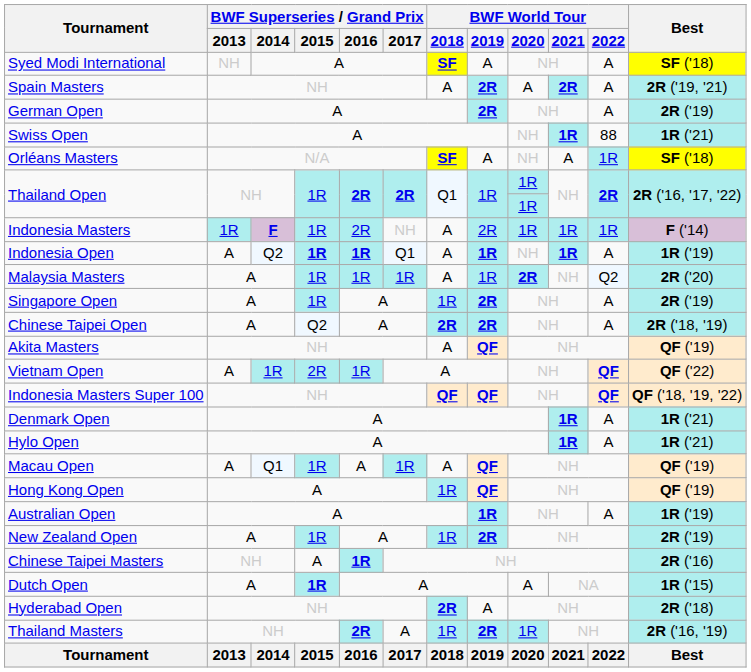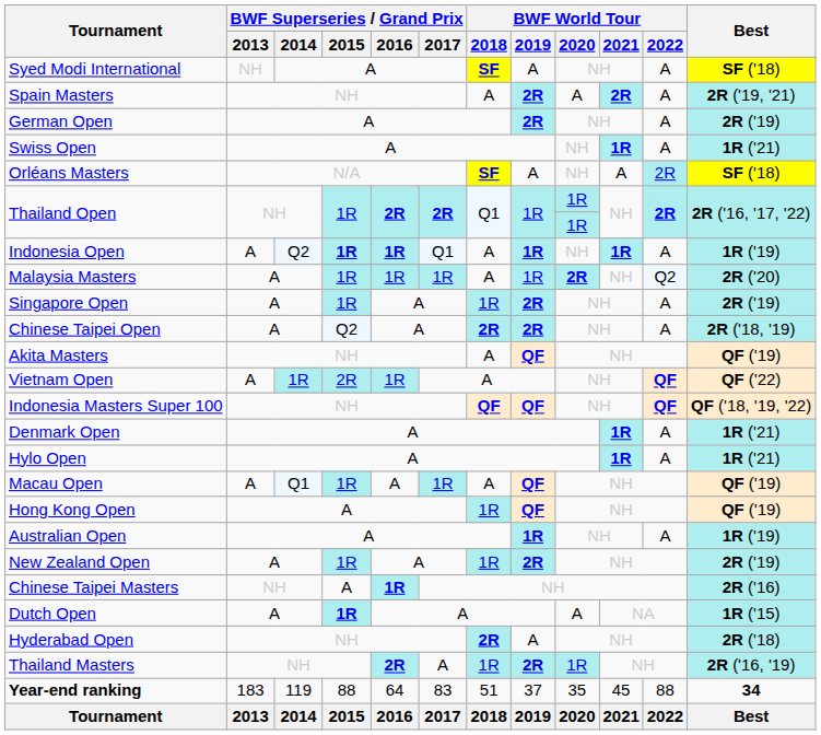 <table class="wikitable" style="font-size: 90%; text-align:center">
 <tr>
 <th rowspan="2">Tournament</th>
 <th colspan="5"><strong><a href='#'>BWF Superseries</a> / <a href='#'>Grand Prix</a></strong></th>
 <th colspan="5"><strong><a href='#'>BWF World Tour</a></strong></th>
 <th rowspan="2">Best</th>
 </tr>
 <tr>
 <th>2013</th>
 <th>2014</th>
 <th>2015</th>
 <th>2016</th>
 <th>2017</th>
 <th><a href='#'>2018</a></th>
 <th><a href='#'>2019</a></th>
 <th><a href='#'>2020</a></th>
 <th><a href='#'>2021</a></th>
 <th><a href='#'>2022</a></th>
 </tr>
 <tr>
 <td align=left><a href='#'>Syed Modi International</a></td>
 <td style=color:#ccc>NH</td>
 <td colspan="4">A</td>
 <td bgcolor=FFFF00><a href='#'><strong>SF</strong></a></td>
 <td>A</td>
 <td colspan="2" style=color:#ccc>NH</td>
 <td>A</td>
 <td bgcolor=FFFF00><strong>SF</strong> ('18)</td>
 </tr>
 <tr>
 <td align=left><a href='#'>Spain Masters</a></td>
 <td colspan="5" style=color:#ccc>NH</td>
 <td>A</td>
 <td bgcolor=AFEEEE><a href='#'><strong>2R</strong></a></td>
 <td>A</td>
 <td bgcolor=AFEEEE><a href='#'><strong>2R</strong></a></td>
 <td>A</td>
 <td bgcolor=AFEEEE><strong>2R</strong> ('19, '21)</td>
 </tr>
 <tr>
 <td align=left><a href='#'>German Open</a></td>
 <td colspan="6">A</td>
 <td bgcolor=AFEEEE><a href='#'><strong>2R</strong></a></td>
 <td colspan="2" style=color:#ccc>NH</td>
 <td>A</td>
 <td bgcolor=AFEEEE><strong>2R</strong> ('19)</td>
 </tr>
 <tr>
 <td align=left><a href='#'>Swiss Open</a></td>
 <td colspan="7">A</td>
 <td style=color:#ccc>NH</td>
 <td bgcolor=AFEEEE><a href='#'><strong>1R</strong></a></td>
-<td>88</td>
+<td>A</td>
 <td bgcolor=AFEEEE><strong>1R</strong> ('21)</td>
 </tr>
 <tr>
 <td align=left><a href='#'>Orléans Masters</a></td>
 <td colspan="5" style=color:#ccc>N/A</td>
 <td bgcolor=FFFF00><a href='#'><strong>SF</strong></a></td>
 <td>A</td>
 <td style=color:#ccc>NH</td>
 <td>A</td>
-<td bgcolor=AFEEEE><a href='#'>1R</a></td>
+<td bgcolor=AFEEEE><a href='#'>2R</a></td>
 <td bgcolor=FFFF00><strong>SF</strong> ('18)</td>
 </tr>
 <tr>
 <td rowspan="2" align=left><a href='#'>Thailand Open</a></td>
 <td rowspan="2" colspan="2" style=color:#ccc>NH</td>
 <td rowspan="2" bgcolor=AFEEEE><a href='#'>1R</a></td>
 <td rowspan="2" bgcolor=AFEEEE><strong><a href='#'>2R</a></strong></td>
 <td rowspan="2" bgcolor=AFEEEE><strong><a href='#'>2R</a></strong></td>
 <td rowspan="2" bgcolor=F0F8FF>Q1</td>
 <td rowspan="2" bgcolor=AFEEEE><a href='#'>1R</a></td>
 <td bgcolor=AFEEEE><a href='#'>1R</a></td>
 <td rowspan="2" style=color:#ccc>NH</td>
 <td rowspan="2" bgcolor=AFEEEE><strong><a href='#'>2R</a></strong></td>
 <td rowspan="2" bgcolor=AFEEEE><strong>2R</strong> ('16, '17, '22)</td>
 </tr>
 <tr>
 <td bgcolor=AFEEEE><a href='#'>1R</a></td>
-</tr>
-<tr>
-<td align=left><a href='#'>Indonesia Masters</a></td>
-<td bgcolor=AFEEEE><a href='#'>1R</a></td>
-<td bgcolor=D8BFD8><a href='#'><strong>F</strong></a></td>
-<td bgcolor=AFEEEE><a href='#'>1R</a></td>
-<td bgcolor=AFEEEE><a href='#'>2R</a></td>
-<td style=color:#ccc>NH</td>
-<td>A</td>
-<td bgcolor=AFEEEE><a href='#'>2R</a></td>
-<td bgcolor=AFEEEE><a href='#'>1R</a></td>
-<td bgcolor=AFEEEE><a href='#'>1R</a></td>
-<td bgcolor=AFEEEE><a href='#'>1R</a></td>
-<td bgcolor=D8BFD8><strong>F</strong> ('14)</td>
 </tr>
 <tr>
 <td align=left><a href='#'>Indonesia Open</a></td>
 <td>A</td>
 <td bgcolor=F0F8FF>Q2</td>
 <td bgcolor=AFEEEE><a href='#'><strong>1R</strong></a></td>
 <td bgcolor=AFEEEE><a href='#'><strong>1R</strong></a></td>
 <td bgcolor=F0F8FF>Q1</td>
 <td>A</td>
 <td bgcolor=AFEEEE><a href='#'><strong>1R</strong></a></td>
 <td style=color:#ccc>NH</td>
 <td bgcolor=AFEEEE><strong><a href='#'>1R</a></strong></td>
 <td>A</td>
 <td bgcolor=AFEEEE><strong>1R</strong> ('19)</td>
 </tr>
 <tr>
 <td align=left><a href='#'>Malaysia Masters</a></td>
 <td colspan="2">A</td>
 <td bgcolor=AFEEEE><a href='#'>1R</a></td>
 <td bgcolor=AFEEEE><a href='#'>1R</a></td>
 <td bgcolor=AFEEEE><a href='#'>1R</a></td>
 <td>A</td>
 <td bgcolor=AFEEEE><a href='#'>1R</a></td>
 <td bgcolor=AFEEEE><a href='#'><strong>2R</strong></a></td>
 <td style=color:#ccc>NH</td>
 <td 2022; bgcolor=F0F8FF>Q2</td>
 <td bgcolor=AFEEEE><strong>2R</strong> ('20)</td>
 </tr>
 <tr>
 <td align=left><a href='#'>Singapore Open</a></td>
 <td colspan="2">A</td>
 <td bgcolor=AFEEEE><a href='#'>1R</a></td>
 <td colspan="2">A</td>
 <td bgcolor=AFEEEE><a href='#'>1R</a></td>
 <td bgcolor=AFEEEE><a href='#'><strong>2R</strong></a></td>
 <td colspan="2" style=color:#ccc>NH</td>
 <td>A</td>
 <td bgcolor=AFEEEE><strong>2R</strong> ('19)</td>
 </tr>
 <tr>
 <td align=left><a href='#'>Chinese Taipei Open</a></td>
 <td colspan="2">A</td>
 <td 2015; bgcolor=F0F8FF>Q2</td>
 <td colspan="2">A</td>
 <td bgcolor=AFEEEE><a href='#'><strong>2R</strong></a></td>
 <td bgcolor=AFEEEE><a href='#'><strong>2R</strong></a></td>
 <td colspan="2" style=color:#ccc>NH</td>
 <td>A</td>
 <td bgcolor=AFEEEE><strong>2R</strong> ('18, '19)</td>
 </tr>
 <tr>
 <td align=left><a href='#'>Akita Masters</a></td>
 <td colspan="5" style=color:#ccc>NH</td>
 <td>A</td>
 <td bgcolor=FFEBCD><a href='#'><strong>QF</strong></a></td>
 <td colspan="3" style=color:#ccc>NH</td>
 <td bgcolor=FFEBCD><strong>QF</strong> ('19)</td>
 </tr>
 <tr>
 <td align=left><a href='#'>Vietnam Open</a></td>
 <td>A</td>
 <td bgcolor=AFEEEE><a href='#'>1R</a></td>
 <td bgcolor=AFEEEE><a href='#'>2R</a></td>
 <td bgcolor=AFEEEE><a href='#'>1R</a></td>
 <td colspan="3">A</td>
 <td colspan="2" style=color:#ccc>NH</td>
 <td bgcolor=FFEBCD><strong><a href='#'>QF</a></strong></td>
 <td bgcolor=FFEBCD><strong>QF</strong> ('22)</td>
 </tr>
 <tr>
 <td align=left><a href='#'>Indonesia Masters Super 100</a></td>
 <td colspan="5" style=color:#ccc>NH</td>
 <td bgcolor=FFEBCD><a href='#'><strong>QF</strong></a></td>
 <td bgcolor=FFEBCD><a href='#'><strong>QF</strong></a></td>
 <td colspan="2" style=color:#ccc>NH</td>
 <td bgcolor=FFEBCD><strong><a href='#'>QF</a></strong></td>
 <td bgcolor=FFEBCD><strong>QF</strong> ('18, '19, '22)</td>
 </tr>
 <tr>
 <td align=left><a href='#'>Denmark Open</a></td>
 <td colspan="8">A</td>
 <td bgcolor=AFEEEE><a href='#'><strong>1R</strong></a></td>
 <td>A</td>
 <td bgcolor=AFEEEE><strong>1R</strong> ('21)</td>
 </tr>
 <tr>
 <td align=left><a href='#'>Hylo Open</a></td>
 <td colspan="8">A</td>
 <td bgcolor=AFEEEE><strong><a href='#'>1R</a></strong></td>
 <td>A</td>
 <td bgcolor=AFEEEE><strong>1R</strong> ('21)</td>
 </tr>
 <tr>
 <td align=left><a href='#'>Macau Open</a></td>
 <td>A</td>
 <td bgcolor=F0F8FF>Q1</td>
 <td bgcolor=AFEEEE><a href='#'>1R</a></td>
 <td>A</td>
 <td bgcolor=AFEEEE><a href='#'>1R</a></td>
 <td>A</td>
 <td bgcolor=FFEBCD><a href='#'><strong>QF</strong></a></td>
 <td colspan="3" style=color:#ccc>NH</td>
 <td bgcolor=FFEBCD><strong>QF</strong> ('19)</td>
 </tr>
 <tr>
 <td align=left><a href='#'>Hong Kong Open</a></td>
 <td colspan="5">A</td>
 <td bgcolor=AFEEEE><a href='#'>1R</a></td>
 <td bgcolor=FFEBCD><a href='#'><strong>QF</strong></a></td>
 <td colspan="3" style=color:#ccc>NH</td>
 <td bgcolor=FFEBCD><strong>QF</strong> ('19)</td>
 </tr>
 <tr>
 <td align=left><a href='#'>Australian Open</a></td>
 <td colspan="6">A</td>
 <td bgcolor=AFEEEE><a href='#'><strong>1R</strong></a></td>
 <td colspan="2" style=color:#ccc>NH</td>
 <td>A</td>
 <td bgcolor=AFEEEE><strong>1R</strong> ('19)</td>
 </tr>
 <tr>
 <td align=left><a href='#'>New Zealand Open</a></td>
 <td colspan="2">A</td>
 <td bgcolor=AFEEEE><a href='#'>1R</a></td>
 <td colspan="2">A</td>
 <td bgcolor=AFEEEE><a href='#'>1R</a></td>
 <td bgcolor=AFEEEE><a href='#'><strong>2R</strong></a></td>
 <td colspan="3" style=color:#ccc>NH</td>
 <td bgcolor=AFEEEE><strong>2R</strong> ('19)</td>
 </tr>
 <tr>
 <td align=left><a href='#'>Chinese Taipei Masters</a></td>
 <td colspan="2" style=color:#ccc>NH</td>
 <td>A</td>
 <td bgcolor=AFEEEE><a href='#'><strong>1R</strong></a></td>
 <td colspan="6" style=color:#ccc>NH</td>
 <td bgcolor=AFEEEE><strong>2R</strong> ('16)</td>
 </tr>
 <tr>
 <td align=left><a href='#'>Dutch Open</a></td>
 <td colspan="2">A</td>
 <td bgcolor=AFEEEE><a href='#'><strong>1R</strong></a></td>
 <td colspan="4">A</td>
 <td>A</td>
 <td colspan="2" style=color:#ccc>NA</td>
 <td bgcolor=AFEEEE><strong>1R</strong> ('15)</td>
 </tr>
 <tr>
 <td align=left><a href='#'>Hyderabad Open</a></td>
 <td colspan="5" style=color:#ccc>NH</td>
 <td bgcolor=AFEEEE><a href='#'><strong>2R</strong></a></td>
 <td>A</td>
 <td colspan="3" style=color:#ccc>NH</td>
 <td bgcolor=AFEEEE><strong>2R</strong> ('18)</td>
 </tr>
 <tr>
 <td align=left><a href='#'>Thailand Masters</a></td>
 <td colspan="3" style=color:#ccc>NH</td>
 <td bgcolor=AFEEEE><a href='#'><strong>2R</strong></a></td>
 <td>A</td>
 <td bgcolor=AFEEEE><a href='#'>1R</a></td>
 <td bgcolor=AFEEEE><a href='#'><strong>2R</strong></a></td>
 <td bgcolor=AFEEEE><a href='#'>1R</a></td>
 <td colspan="2" style=color:#ccc>NH</td>
 <td bgcolor=AFEEEE><strong>2R</strong> ('16, '19)</td>
 </tr>
 <tr>
+<td align=left><strong>Year-end ranking</strong></td>
+<td>183</td>
+<td>119</td>
+<td>88</td>
+<td>64</td>
+<td>83</td>
+<td>51</td>
+<td>37</td>
+<td>35</td>
+<td>45</td>
+<td>88</td>
+<td><strong>34</strong></td>
+</tr>
+<tr>
 <th>Tournament</th>
 <th>2013</th>
 <th>2014</th>
 <th>2015</th>
 <th>2016</th>
 <th>2017</th>
 <th>2018</th>
 <th>2019</th>
 <th>2020</th>
 <th>2021</th>
 <th>2022</th>
 <th>Best</th>
 </tr>
 </table>
